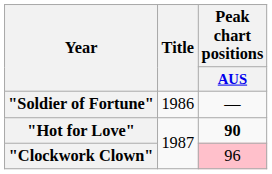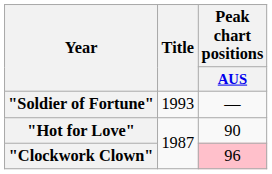 <table class="wikitable plainrowheaders" style="text-align:center">
 <tr>
 <th scope="col" rowspan="2">Year</th>
 <th scope="col" rowspan="2">Title</th>
 <th scope="col" colspan="1">Peak chart positions</th>
 </tr>
 <tr>
 <th scope="col" style="width:3em; font-size:90%"><a href='#'>AUS</a><br></th>
 </tr>
 <tr>
 <th scope="row">"Soldier of Fortune"</th>
-<td>1986</td>
+<td>1993</td>
 <td>—</td>
 </tr>
 <tr>
 <th scope="row">"Hot for Love"</th>
 <td rowspan="2">1987</td>
-<td><strong>90</strong></td>
+<td>90</td>
 </tr>
 <tr>
 <th scope="row">"Clockwork Clown"</th>
 <td style="background: pink;">96</td>
 </tr>
 </table>
